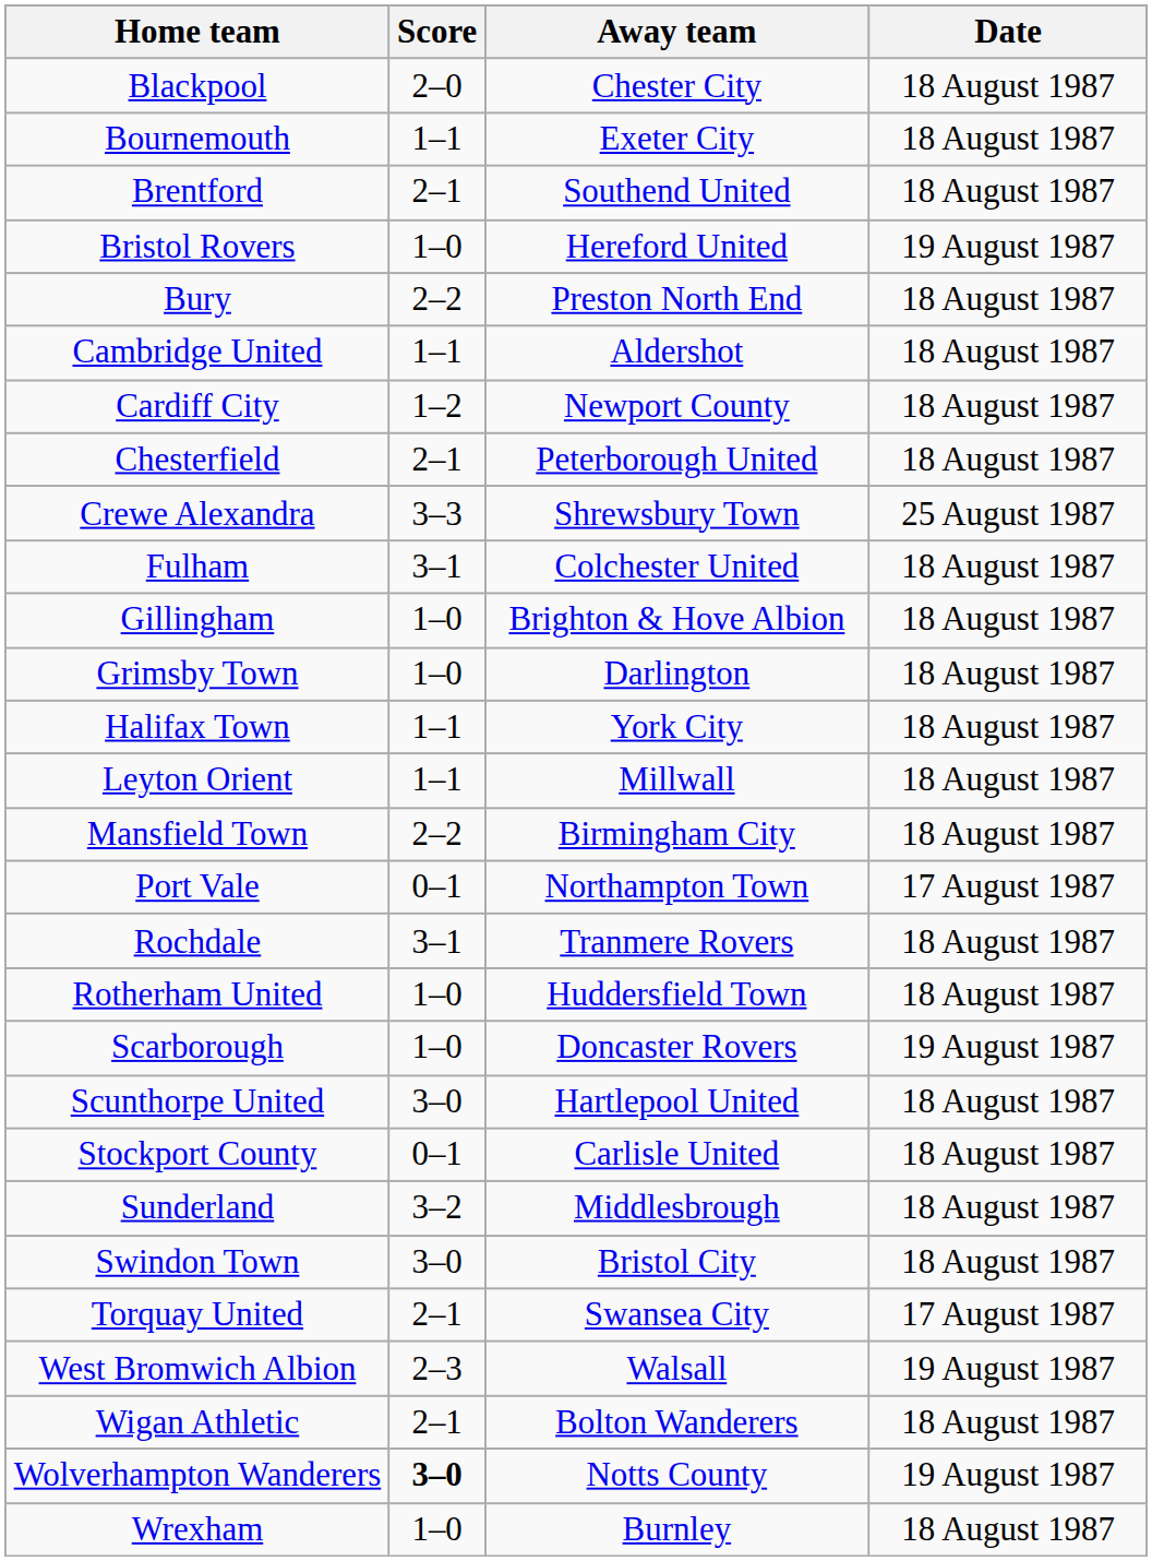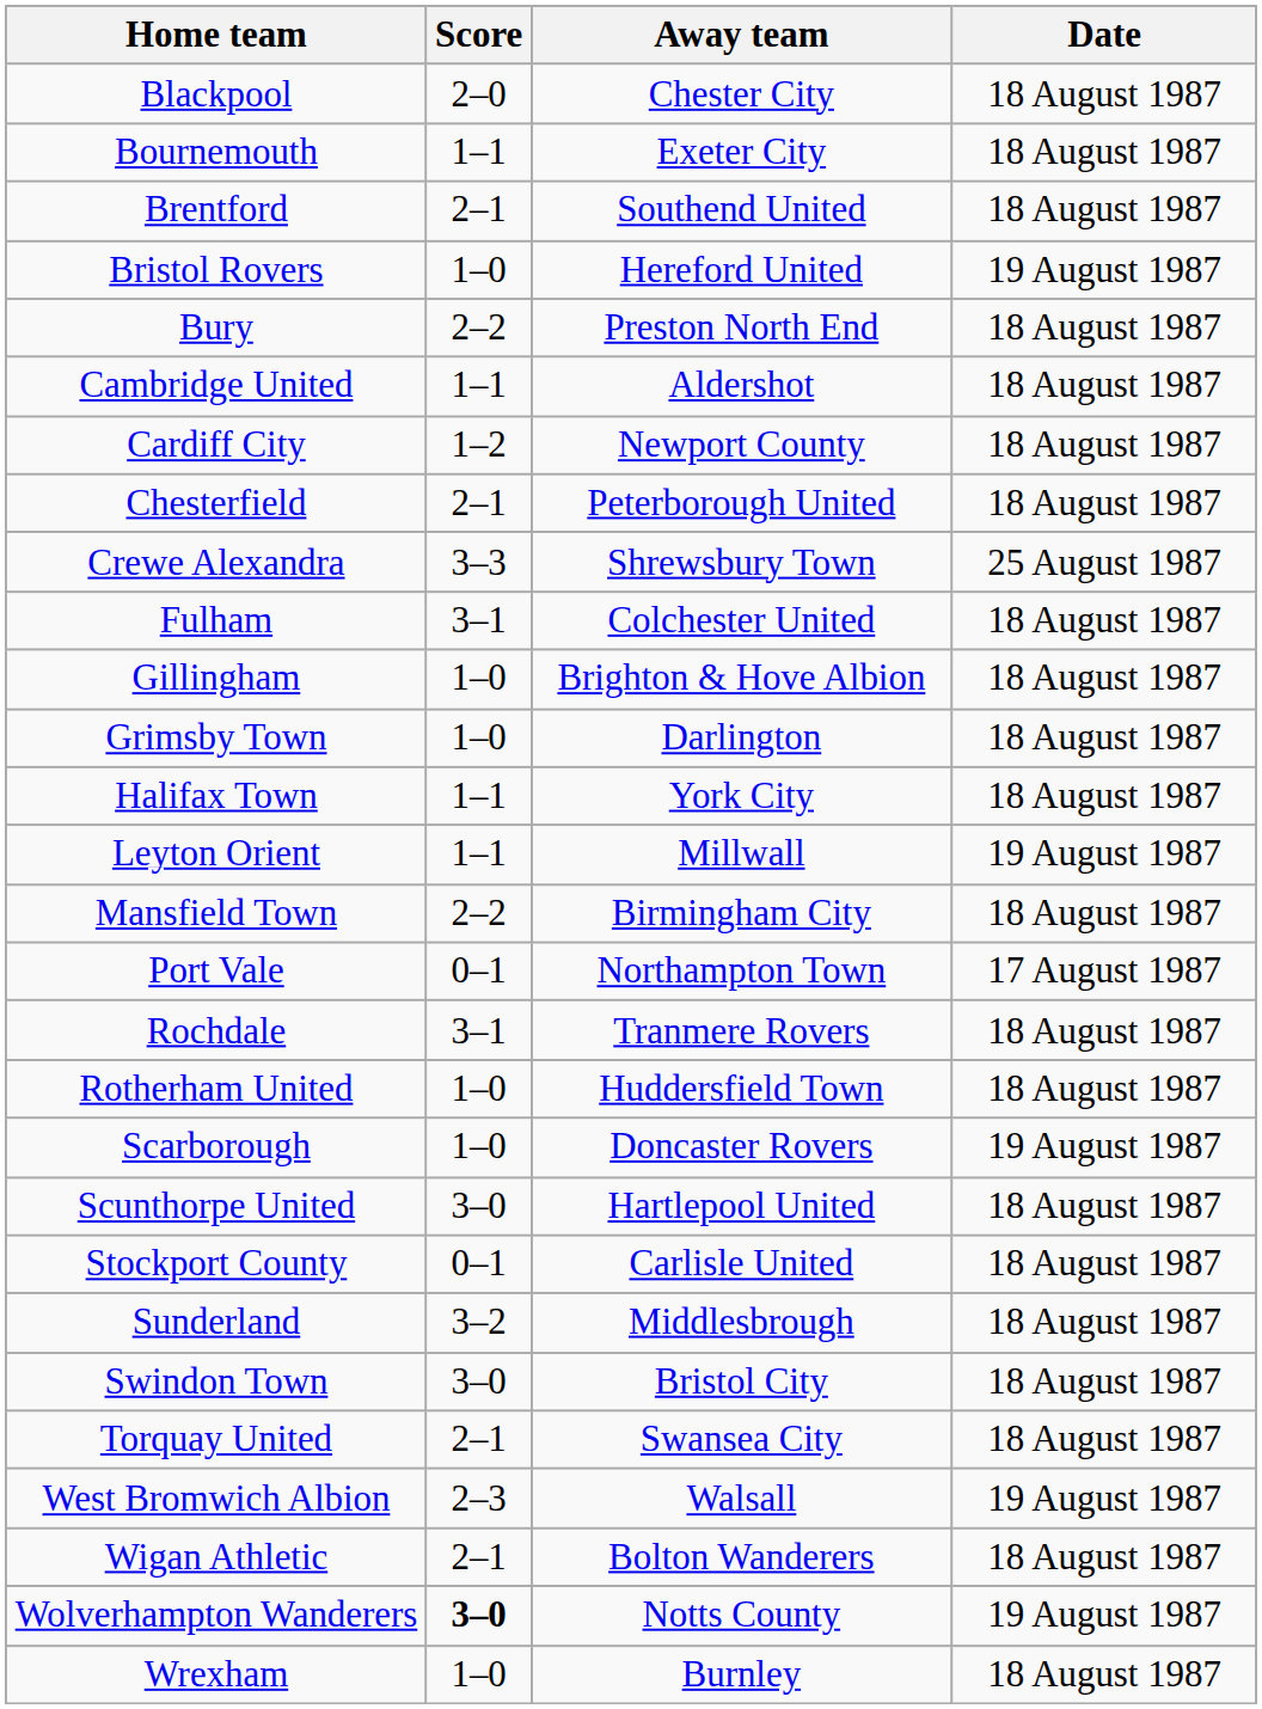 <table class="wikitable" style="text-align:center">
 <tr>
 <th width=175>Home team</th>
 <th width=20>Score</th>
 <th width=175>Away team</th>
 <th width=125>Date</th>
 </tr>
 <tr>
 <td><a href='#'>Blackpool</a></td>
 <td>2–0</td>
 <td><a href='#'>Chester City</a></td>
 <td>18 August 1987</td>
 </tr>
 <tr>
 <td><a href='#'>Bournemouth</a></td>
 <td>1–1</td>
 <td><a href='#'>Exeter City</a></td>
 <td>18 August 1987</td>
 </tr>
 <tr>
 <td><a href='#'>Brentford</a></td>
 <td>2–1</td>
 <td><a href='#'>Southend United</a></td>
 <td>18 August 1987</td>
 </tr>
 <tr>
 <td><a href='#'>Bristol Rovers</a></td>
 <td>1–0</td>
 <td><a href='#'>Hereford United</a></td>
 <td>19 August 1987</td>
 </tr>
 <tr>
 <td><a href='#'>Bury</a></td>
 <td>2–2</td>
 <td><a href='#'>Preston North End</a></td>
 <td>18 August 1987</td>
 </tr>
 <tr>
 <td><a href='#'>Cambridge United</a></td>
 <td>1–1</td>
 <td><a href='#'>Aldershot</a></td>
 <td>18 August 1987</td>
 </tr>
 <tr>
 <td><a href='#'>Cardiff City</a></td>
 <td>1–2</td>
 <td><a href='#'>Newport County</a></td>
 <td>18 August 1987</td>
 </tr>
 <tr>
 <td><a href='#'>Chesterfield</a></td>
 <td>2–1</td>
 <td><a href='#'>Peterborough United</a></td>
 <td>18 August 1987</td>
 </tr>
 <tr>
 <td><a href='#'>Crewe Alexandra</a></td>
 <td>3–3</td>
 <td><a href='#'>Shrewsbury Town</a></td>
 <td>25 August 1987</td>
 </tr>
 <tr>
 <td><a href='#'>Fulham</a></td>
 <td>3–1</td>
 <td><a href='#'>Colchester United</a></td>
 <td>18 August 1987</td>
 </tr>
 <tr>
 <td><a href='#'>Gillingham</a></td>
 <td>1–0</td>
 <td><a href='#'>Brighton & Hove Albion</a></td>
 <td>18 August 1987</td>
 </tr>
 <tr>
 <td><a href='#'>Grimsby Town</a></td>
 <td>1–0</td>
 <td><a href='#'>Darlington</a></td>
 <td>18 August 1987</td>
 </tr>
 <tr>
 <td><a href='#'>Halifax Town</a></td>
 <td>1–1</td>
 <td><a href='#'>York City</a></td>
 <td>18 August 1987</td>
 </tr>
 <tr>
 <td><a href='#'>Leyton Orient</a></td>
 <td>1–1</td>
 <td><a href='#'>Millwall</a></td>
-<td>18 August 1987</td>
+<td>19 August 1987</td>
 </tr>
 <tr>
 <td><a href='#'>Mansfield Town</a></td>
 <td>2–2</td>
 <td><a href='#'>Birmingham City</a></td>
 <td>18 August 1987</td>
 </tr>
 <tr>
 <td><a href='#'>Port Vale</a></td>
 <td>0–1</td>
 <td><a href='#'>Northampton Town</a></td>
 <td>17 August 1987</td>
 </tr>
 <tr>
 <td><a href='#'>Rochdale</a></td>
 <td>3–1</td>
 <td><a href='#'>Tranmere Rovers</a></td>
 <td>18 August 1987</td>
 </tr>
 <tr>
 <td><a href='#'>Rotherham United</a></td>
 <td>1–0</td>
 <td><a href='#'>Huddersfield Town</a></td>
 <td>18 August 1987</td>
 </tr>
 <tr>
 <td><a href='#'>Scarborough</a></td>
 <td>1–0</td>
 <td><a href='#'>Doncaster Rovers</a></td>
 <td>19 August 1987</td>
 </tr>
 <tr>
 <td><a href='#'>Scunthorpe United</a></td>
 <td>3–0</td>
 <td><a href='#'>Hartlepool United</a></td>
 <td>18 August 1987</td>
 </tr>
 <tr>
 <td><a href='#'>Stockport County</a></td>
 <td>0–1</td>
 <td><a href='#'>Carlisle United</a></td>
 <td>18 August 1987</td>
 </tr>
 <tr>
 <td><a href='#'>Sunderland</a></td>
 <td>3–2</td>
 <td><a href='#'>Middlesbrough</a></td>
 <td>18 August 1987</td>
 </tr>
 <tr>
 <td><a href='#'>Swindon Town</a></td>
 <td>3–0</td>
 <td><a href='#'>Bristol City</a></td>
 <td>18 August 1987</td>
 </tr>
 <tr>
 <td><a href='#'>Torquay United</a></td>
 <td>2–1</td>
 <td><a href='#'>Swansea City</a></td>
-<td>17 August 1987</td>
+<td>18 August 1987</td>
 </tr>
 <tr>
 <td><a href='#'>West Bromwich Albion</a></td>
 <td>2–3</td>
 <td><a href='#'>Walsall</a></td>
 <td>19 August 1987</td>
 </tr>
 <tr>
 <td><a href='#'>Wigan Athletic</a></td>
 <td>2–1</td>
 <td><a href='#'>Bolton Wanderers</a></td>
 <td>18 August 1987</td>
 </tr>
 <tr>
 <td><a href='#'>Wolverhampton Wanderers</a></td>
 <td><strong>3–0</strong></td>
 <td><a href='#'>Notts County</a></td>
 <td>19 August 1987</td>
 </tr>
 <tr>
 <td><a href='#'>Wrexham</a></td>
 <td>1–0</td>
 <td><a href='#'>Burnley</a></td>
 <td>18 August 1987</td>
 </tr>
 </table>
